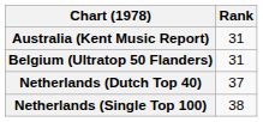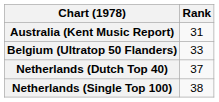 <table class="wikitable sortable plainrowheaders" style="text-align:center">
 <tr>
 <th>Chart (1978)</th>
 <th>Rank</th>
 </tr>
 <tr>
 <th scope="row">Australia (Kent Music Report)</th>
 <td>31</td>
 </tr>
 <tr>
 <th scope="row">Belgium (Ultratop 50 Flanders)</th>
-<td>31</td>
+<td>33</td>
 </tr>
 <tr>
 <th scope="row">Netherlands (Dutch Top 40)</th>
 <td>37</td>
 </tr>
 <tr>
 <th scope="row">Netherlands (Single Top 100)</th>
 <td>38</td>
 </tr>
 </table>
